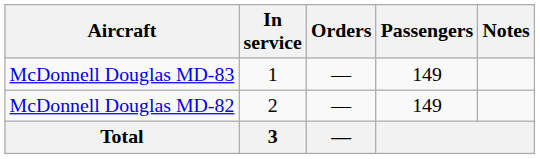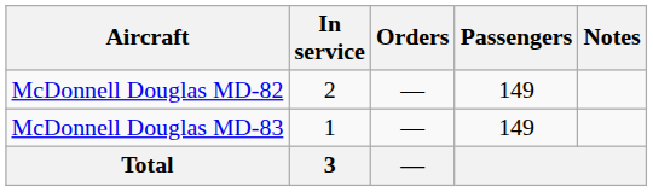 <table class="wikitable" style="margin:0.5em auto; text-align:center">
 <tr>
 <th>Aircraft</th>
 <th>In <br> service</th>
 <th>Orders</th>
 <th>Passengers</th>
 <th>Notes</th>
 </tr>
 <tr>
-<td><a href='#'>McDonnell Douglas MD-83</a></td>
-<td>1</td>
+<td><a href='#'>McDonnell Douglas MD-82</a></td>
+<td>2</td>
 <td>—</td>
 <td>149</td>
 <td></td>
 </tr>
 <tr>
-<td><a href='#'>McDonnell Douglas MD-82</a></td>
-<td>2</td>
+<td><a href='#'>McDonnell Douglas MD-83</a></td>
+<td>1</td>
 <td>—</td>
 <td>149</td>
 <td></td>
 </tr>
 <tr>
 <th>Total</th>
 <th>3</th>
 <th>—</th>
 <th colspan=2></th>
 </tr>
 </table>
